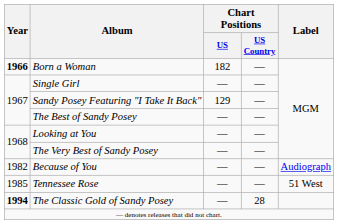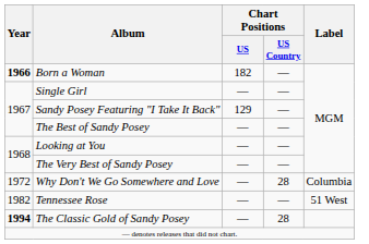 <table class="wikitable" style="text-align:center;">
 <tr>
 <th rowspan="2">Year</th>
 <th rowspan="2">Album</th>
 <th colspan="2">Chart Positions</th>
 <th rowspan="2">Label</th>
 </tr>
 <tr style="font-size:smaller;">
 <th style="width:50px;"><a href='#'>US</a></th>
 <th style="width:50px;"><a href='#'>US Country</a></th>
 </tr>
 <tr>
 <td><strong>1966</strong></td>
 <td style="text-align:left;"><em>Born a Woman</em></td>
 <td>182</td>
 <td>—</td>
 <td rowspan="6">MGM</td>
 </tr>
 <tr>
 <td rowspan="3">1967</td>
 <td style="text-align:left;"><em>Single Girl</em></td>
 <td>—</td>
 <td>—</td>
 </tr>
 <tr>
 <td style="text-align:left;"><em>Sandy Posey Featuring "I Take It Back"</em></td>
 <td>129</td>
 <td>—</td>
 </tr>
 <tr>
 <td style="text-align:left;"><em>The Best of Sandy Posey</em></td>
 <td>—</td>
 <td>—</td>
 </tr>
 <tr>
 <td rowspan="2">1968</td>
 <td style="text-align:left;"><em>Looking at You</em></td>
 <td>—</td>
 <td>—</td>
 </tr>
 <tr>
 <td style="text-align:left;"><em>The Very Best of Sandy Posey</em></td>
 <td>—</td>
 <td>—</td>
 </tr>
 <tr>
-<td>1982</td>
-<td style="text-align:left;"><em>Because of You</em></td>
+<td>1972</td>
+<td style="text-align:left;"><em>Why Don't We Go Somewhere and Love</em></td>
 <td>—</td>
-<td>—</td>
-<td><a href='#'>Audiograph</a></td>
+<td>28</td>
+<td>Columbia</td>
 </tr>
 <tr>
-<td>1985</td>
+<td>1982</td>
 <td style="text-align:left;"><em>Tennessee Rose</em></td>
 <td>—</td>
 <td>—</td>
 <td>51 West</td>
 </tr>
 <tr>
 <td><strong>1994</strong></td>
 <td style="text-align:left;"><em>The Classic Gold of Sandy Posey</em></td>
 <td>—</td>
 <td>28</td>
 </tr>
 <tr>
 <td colspan="5" style="text-align:center; font-size:8pt;">— denotes releases that did not chart.</td>
 </tr>
 </table>
